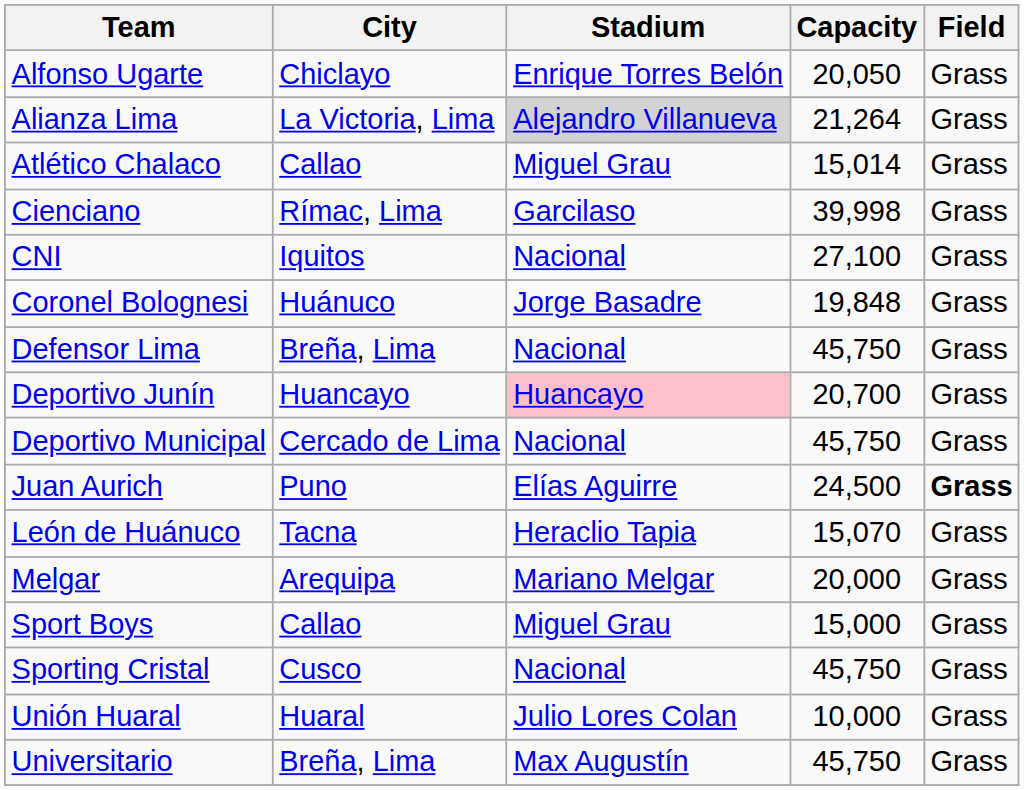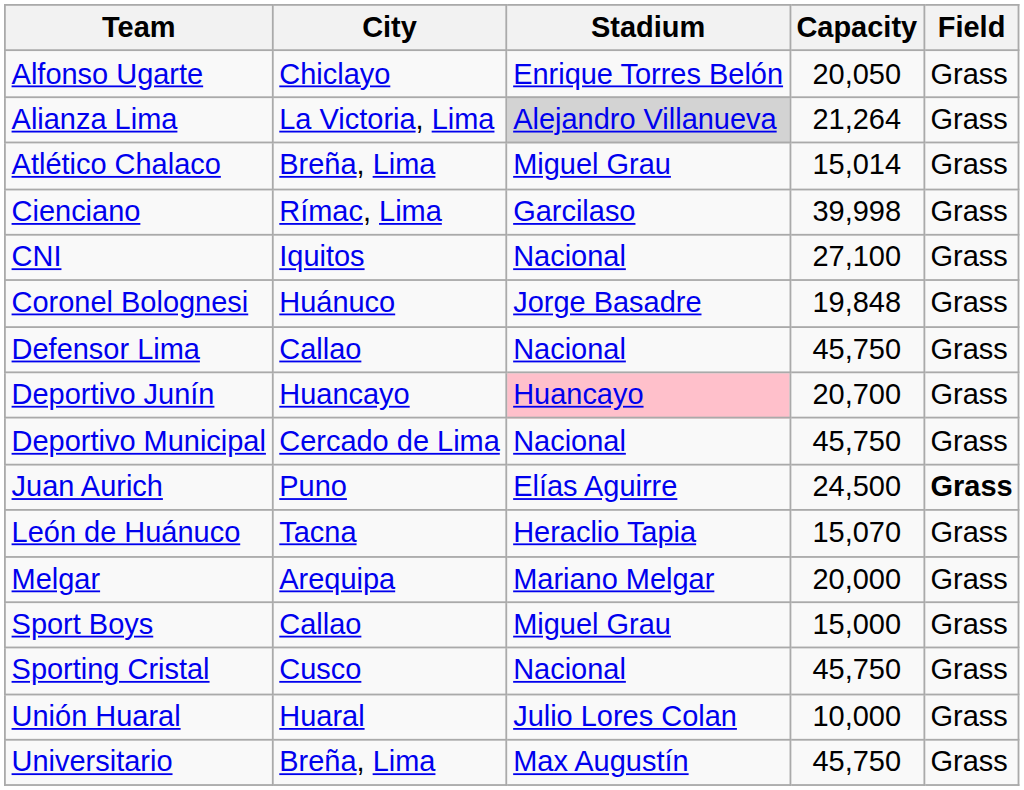 <table class="wikitable sortable">
 <tr>
 <th>Team</th>
 <th>City</th>
 <th>Stadium</th>
 <th>Capacity</th>
 <th>Field</th>
 </tr>
 <tr>
 <td><a href='#'>Alfonso Ugarte</a></td>
 <td><a href='#'>Chiclayo</a></td>
 <td><a href='#'>Enrique Torres Belón</a></td>
 <td align="center">20,050</td>
 <td>Grass</td>
 </tr>
 <tr>
 <td><a href='#'>Alianza Lima</a></td>
 <td><a href='#'>La Victoria</a>, <a href='#'>Lima</a></td>
 <td style="background: lightgrey;"><a href='#'>Alejandro Villanueva</a></td>
 <td align="center">21,264</td>
 <td>Grass</td>
 </tr>
 <tr>
 <td><a href='#'>Atlético Chalaco</a></td>
-<td><a href='#'>Callao</a></td>
+<td><a href='#'>Breña</a>, <a href='#'>Lima</a></td>
 <td><a href='#'>Miguel Grau</a></td>
 <td align="center">15,014</td>
 <td>Grass</td>
 </tr>
 <tr>
 <td><a href='#'>Cienciano</a></td>
 <td><a href='#'>Rímac</a>, <a href='#'>Lima</a></td>
 <td><a href='#'>Garcilaso</a></td>
 <td align="center">39,998</td>
 <td>Grass</td>
 </tr>
 <tr>
 <td><a href='#'>CNI</a></td>
 <td><a href='#'>Iquitos</a></td>
 <td><a href='#'>Nacional</a></td>
 <td align="center">27,100</td>
 <td>Grass</td>
 </tr>
 <tr>
 <td><a href='#'>Coronel Bolognesi</a></td>
 <td><a href='#'>Huánuco</a></td>
 <td><a href='#'>Jorge Basadre</a></td>
 <td align="center">19,848</td>
 <td>Grass</td>
 </tr>
 <tr>
 <td><a href='#'>Defensor Lima</a></td>
-<td><a href='#'>Breña</a>, <a href='#'>Lima</a></td>
+<td><a href='#'>Callao</a></td>
 <td><a href='#'>Nacional</a></td>
 <td align="center">45,750</td>
 <td>Grass</td>
 </tr>
 <tr>
 <td><a href='#'>Deportivo Junín</a></td>
 <td><a href='#'>Huancayo</a></td>
 <td style="background: pink;"><a href='#'>Huancayo</a></td>
 <td align="center">20,700</td>
 <td>Grass</td>
 </tr>
 <tr>
 <td><a href='#'>Deportivo Municipal</a></td>
 <td><a href='#'>Cercado de Lima</a></td>
 <td><a href='#'>Nacional</a></td>
 <td align="center">45,750</td>
 <td>Grass</td>
 </tr>
 <tr>
 <td><a href='#'>Juan Aurich</a></td>
 <td><a href='#'>Puno</a></td>
 <td><a href='#'>Elías Aguirre</a></td>
 <td align="center">24,500</td>
 <td><strong>Grass</strong></td>
 </tr>
 <tr>
 <td><a href='#'>León de Huánuco</a></td>
 <td><a href='#'>Tacna</a></td>
 <td><a href='#'>Heraclio Tapia</a></td>
 <td align="center">15,070</td>
 <td>Grass</td>
 </tr>
 <tr>
 <td><a href='#'>Melgar</a></td>
 <td><a href='#'>Arequipa</a></td>
 <td><a href='#'>Mariano Melgar</a></td>
 <td align="center">20,000</td>
 <td>Grass</td>
 </tr>
 <tr>
 <td><a href='#'>Sport Boys</a></td>
 <td><a href='#'>Callao</a></td>
 <td><a href='#'>Miguel Grau</a></td>
 <td align="center">15,000</td>
 <td>Grass</td>
 </tr>
 <tr>
 <td><a href='#'>Sporting Cristal</a></td>
 <td><a href='#'>Cusco</a></td>
 <td><a href='#'>Nacional</a></td>
 <td align="center">45,750</td>
 <td>Grass</td>
 </tr>
 <tr>
 <td><a href='#'>Unión Huaral</a></td>
 <td><a href='#'>Huaral</a></td>
 <td><a href='#'>Julio Lores Colan</a></td>
 <td align="center">10,000</td>
 <td>Grass</td>
 </tr>
 <tr>
 <td><a href='#'>Universitario</a></td>
 <td><a href='#'>Breña</a>, <a href='#'>Lima</a></td>
 <td><a href='#'>Max Augustín</a></td>
 <td align="center">45,750</td>
 <td>Grass</td>
 </tr>
 </table>
